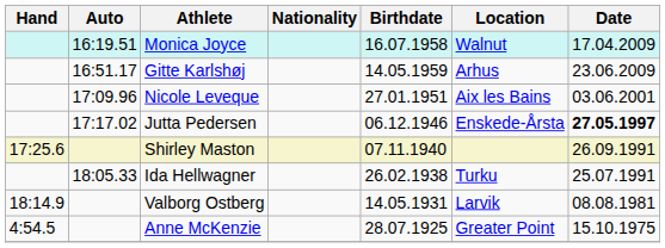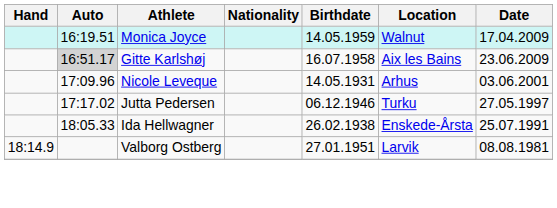 <table class="wikitable">
 <tr>
 <th>Hand</th>
 <th>Auto</th>
 <th>Athlete</th>
 <th>Nationality</th>
 <th>Birthdate</th>
 <th>Location</th>
 <th>Date</th>
 </tr>
 <tr bgcolor=#CEF6F5>
 <td></td>
 <td>16:19.51</td>
 <td><a href='#'>Monica Joyce</a></td>
 <td></td>
-<td>16.07.1958</td>
+<td>14.05.1959</td>
 <td><a href='#'>Walnut</a></td>
 <td>17.04.2009</td>
 </tr>
 <tr>
 <td></td>
-<td>16:51.17</td>
+<td style="background: lightgrey;">16:51.17</td>
 <td><a href='#'>Gitte Karlshøj</a></td>
 <td></td>
-<td>14.05.1959</td>
-<td><a href='#'>Arhus</a></td>
+<td>16.07.1958</td>
+<td><a href='#'>Aix les Bains</a></td>
 <td>23.06.2009</td>
 </tr>
 <tr>
 <td></td>
 <td>17:09.96</td>
 <td><a href='#'>Nicole Leveque</a></td>
 <td></td>
-<td>27.01.1951</td>
-<td><a href='#'>Aix les Bains</a></td>
+<td>14.05.1931</td>
+<td><a href='#'>Arhus</a></td>
 <td>03.06.2001</td>
 </tr>
 <tr>
 <td></td>
 <td>17:17.02</td>
 <td>Jutta Pedersen</td>
 <td></td>
 <td>06.12.1946</td>
-<td><a href='#'>Enskede-Årsta</a></td>
-<td><strong>27.05.1997</strong></td>
-</tr>
-<tr bgcolor=#f6F5CE>
-<td>17:25.6</td>
-<td></td>
-<td>Shirley Maston</td>
-<td></td>
-<td>07.11.1940</td>
-<td></td>
-<td>26.09.1991</td>
+<td><a href='#'>Turku</a></td>
+<td>27.05.1997</td>
 </tr>
 <tr>
 <td></td>
 <td>18:05.33</td>
 <td>Ida Hellwagner</td>
 <td></td>
 <td>26.02.1938</td>
-<td><a href='#'>Turku</a></td>
+<td><a href='#'>Enskede-Årsta</a></td>
 <td>25.07.1991</td>
 </tr>
 <tr>
 <td>18:14.9</td>
 <td></td>
 <td>Valborg Ostberg</td>
 <td></td>
-<td>14.05.1931</td>
+<td>27.01.1951</td>
 <td><a href='#'>Larvik</a></td>
 <td>08.08.1981</td>
 </tr>
 <tr>
-<td>4:54.5</td>
-<td></td>
-<td><a href='#'>Anne McKenzie</a></td>
-<td></td>
-<td>28.07.1925</td>
-<td><a href='#'>Greater Point</a></td>
-<td>15.10.1975</td>
-</tr>
-<tr>
 </tr>
 </table>
